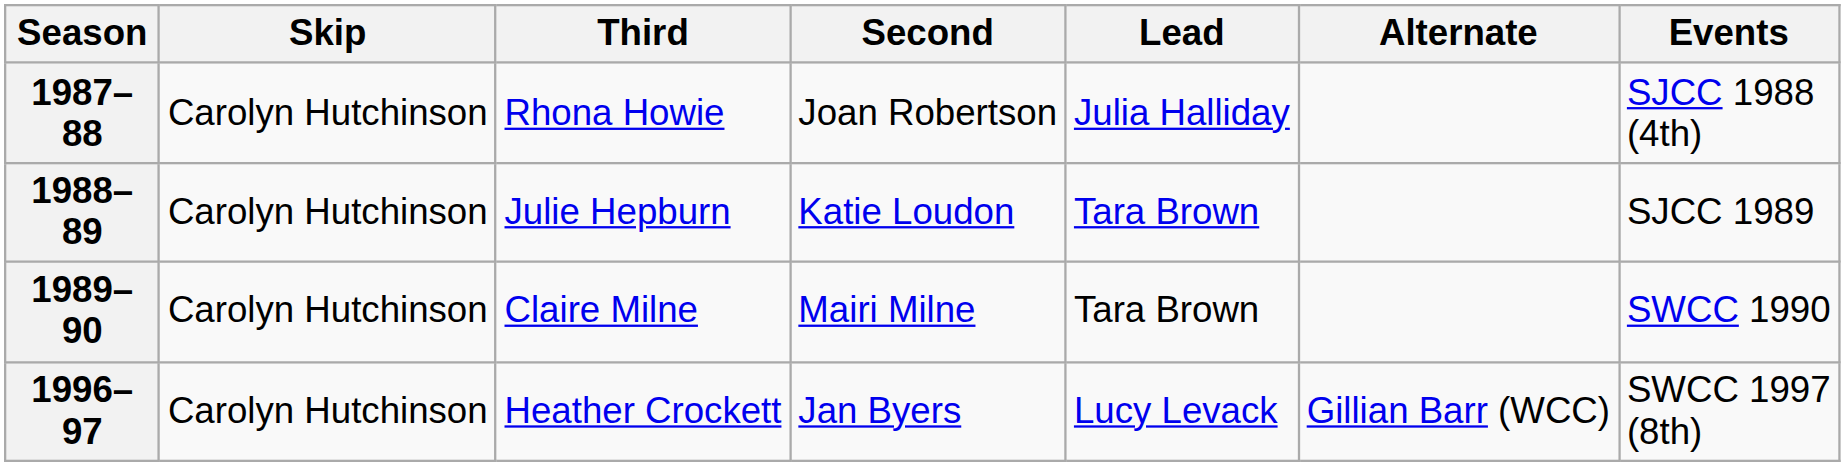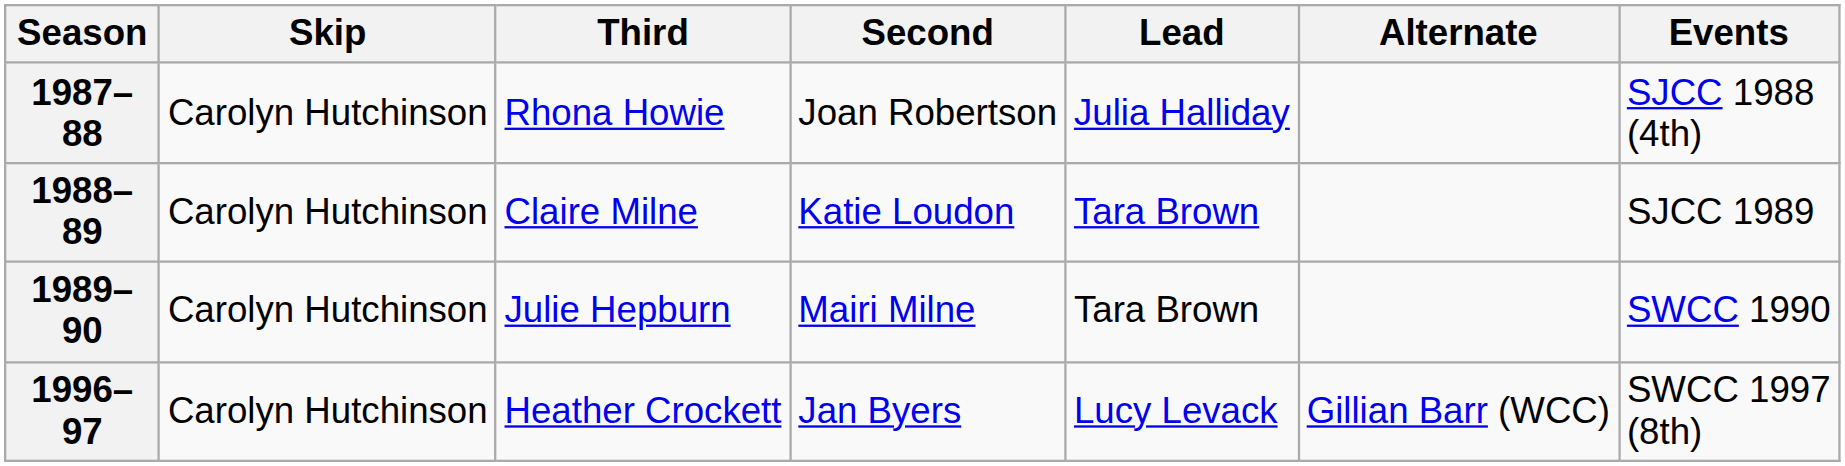 <table class="wikitable">
 <tr>
 <th scope="col" width=60>Season</th>
 <th scope="col">Skip</th>
 <th scope="col">Third</th>
 <th scope="col">Second</th>
 <th scope="col">Lead</th>
 <th scope="col">Alternate</th>
 <th scope="col">Events</th>
 </tr>
 <tr>
 <th scope="row">1987–88</th>
 <td>Carolyn Hutchinson</td>
 <td><a href='#'>Rhona Howie</a></td>
 <td>Joan Robertson</td>
 <td><a href='#'>Julia Halliday</a></td>
 <td></td>
 <td><a href='#'>SJCC</a> 1988 <br> (4th)</td>
 </tr>
 <tr>
 <th scope="row">1988–89</th>
 <td>Carolyn Hutchinson</td>
-<td><a href='#'>Julie Hepburn</a></td>
+<td><a href='#'>Claire Milne</a></td>
 <td><a href='#'>Katie Loudon</a></td>
 <td><a href='#'>Tara Brown</a></td>
 <td></td>
 <td>SJCC 1989 <br> </td>
 </tr>
 <tr>
 <th scope="row">1989–90</th>
 <td>Carolyn Hutchinson</td>
-<td><a href='#'>Claire Milne</a></td>
+<td><a href='#'>Julie Hepburn</a></td>
 <td><a href='#'>Mairi Milne</a></td>
 <td>Tara Brown</td>
 <td></td>
 <td><a href='#'>SWCC</a> 1990 <br> </td>
 </tr>
 <tr>
 <th scope="row">1996–97</th>
 <td>Carolyn Hutchinson</td>
 <td><a href='#'>Heather Crockett</a></td>
 <td><a href='#'>Jan Byers</a></td>
 <td><a href='#'>Lucy Levack</a></td>
 <td><a href='#'>Gillian Barr</a> (WCC)</td>
 <td>SWCC 1997 <br> (8th)</td>
 </tr>
 </table>
